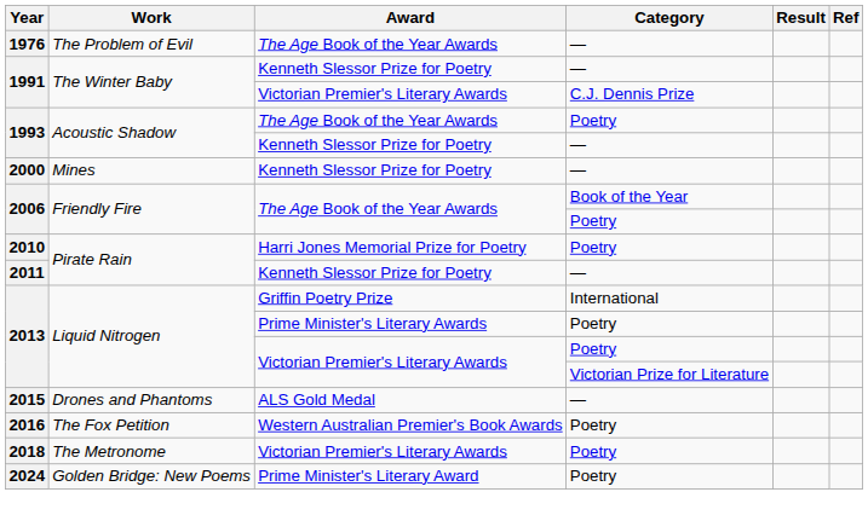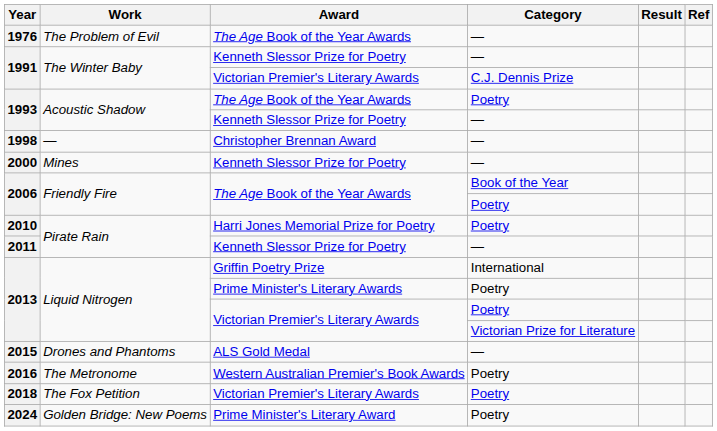 <table class="wikitable sortable">
 <tr>
 <th>Year</th>
 <th>Work</th>
 <th>Award</th>
 <th>Category</th>
 <th>Result</th>
 <th>Ref</th>
 </tr>
 <tr>
 <th rowspan="1"><strong>1976</strong></th>
 <td><em>The Problem of Evil</em></td>
 <td><a href='#'><em>The Age</em> Book of the Year Awards</a></td>
 <td>—</td>
 <td></td>
 <td></td>
 </tr>
 <tr>
 <th rowspan="2">1991</th>
 <td rowspan="2"><em>The Winter Baby</em></td>
 <td><a href='#'>Kenneth Slessor Prize for Poetry</a></td>
 <td>—</td>
 <td></td>
 <td></td>
 </tr>
 <tr>
 <td><a href='#'>Victorian Premier's Literary Awards</a></td>
 <td><a href='#'>C.J. Dennis Prize</a></td>
 <td></td>
 <td></td>
 </tr>
 <tr>
 <th rowspan="2">1993</th>
 <td rowspan="2"><em>Acoustic Shadow</em></td>
 <td><a href='#'><em>The Age</em> Book of the Year Awards</a></td>
 <td><a href='#'>Poetry</a></td>
 <td></td>
 <td></td>
 </tr>
 <tr>
 <td><a href='#'>Kenneth Slessor Prize for Poetry</a></td>
+<td>—</td>
+<td></td>
+<td></td>
+</tr>
+<tr>
+<th>1998</th>
+<td>—</td>
+<td><a href='#'>Christopher Brennan Award</a></td>
 <td>—</td>
 <td></td>
 <td></td>
 </tr>
 <tr>
 <th rowspan="1">2000</th>
 <td><em>Mines</em></td>
 <td><a href='#'>Kenneth Slessor Prize for Poetry</a></td>
 <td>—</td>
 <td></td>
 <td></td>
 </tr>
 <tr>
 <th rowspan="2">2006</th>
 <td rowspan="2"><em>Friendly Fire</em></td>
 <td rowspan="2"><a href='#'><em>The Age</em> Book of the Year Awards</a></td>
 <td><a href='#'>Book of the Year</a></td>
 <td></td>
 <td></td>
 </tr>
 <tr>
 <td><a href='#'>Poetry</a></td>
 <td></td>
 <td></td>
 </tr>
 <tr>
 <th>2010</th>
 <td rowspan="2"><em>Pirate Rain</em></td>
 <td><a href='#'>Harri Jones Memorial Prize for Poetry</a></td>
 <td><a href='#'>Poetry</a></td>
 <td></td>
 <td></td>
 </tr>
 <tr>
 <th>2011</th>
 <td><a href='#'>Kenneth Slessor Prize for Poetry</a></td>
 <td>—</td>
 <td></td>
 <td></td>
 </tr>
 <tr>
 <th rowspan="4">2013</th>
 <td rowspan="4"><em>Liquid Nitrogen</em></td>
 <td><a href='#'>Griffin Poetry Prize</a></td>
 <td>International</td>
 <td></td>
 <td></td>
 </tr>
 <tr>
 <td><a href='#'>Prime Minister's Literary Awards</a></td>
 <td>Poetry</td>
 <td></td>
 <td></td>
 </tr>
 <tr>
 <td rowspan="2"><a href='#'>Victorian Premier's Literary Awards</a></td>
 <td><a href='#'>Poetry</a></td>
 <td></td>
 <td></td>
 </tr>
 <tr>
 <td><a href='#'>Victorian Prize for Literature</a></td>
 <td></td>
 <td></td>
 </tr>
 <tr>
 <th rowspan="1">2015</th>
 <td><em>Drones and Phantoms</em></td>
 <td><a href='#'>ALS Gold Medal</a></td>
 <td>—</td>
 <td></td>
 <td></td>
 </tr>
 <tr>
 <th rowspan="1">2016</th>
-<td><em>The Fox Petition</em></td>
+<td><em>The Metronome</em></td>
 <td><a href='#'>Western Australian Premier's Book Awards</a></td>
 <td>Poetry</td>
 <td></td>
 <td></td>
 </tr>
 <tr>
 <th rowspan="1">2018</th>
-<td><em>The Metronome</em></td>
+<td><em>The Fox Petition</em></td>
 <td><a href='#'>Victorian Premier's Literary Awards</a></td>
 <td><a href='#'>Poetry</a></td>
 <td></td>
 <td></td>
 </tr>
 <tr>
 <th rowspan="1">2024</th>
 <td><em>Golden Bridge: New Poems</em></td>
 <td><a href='#'>Prime Minister's Literary Award</a></td>
 <td>Poetry</td>
 <td></td>
 <td></td>
 </tr>
 </table>
